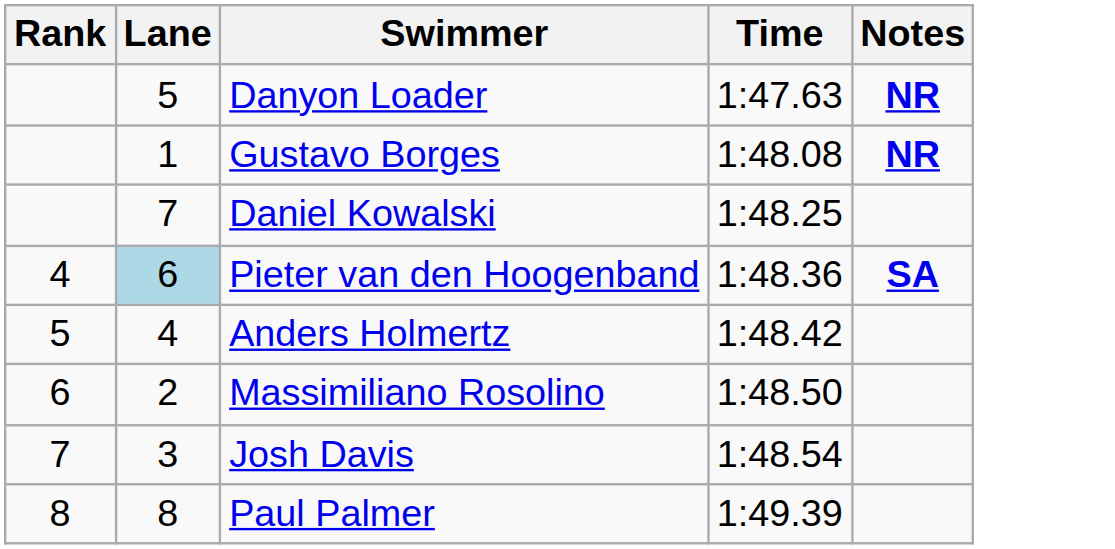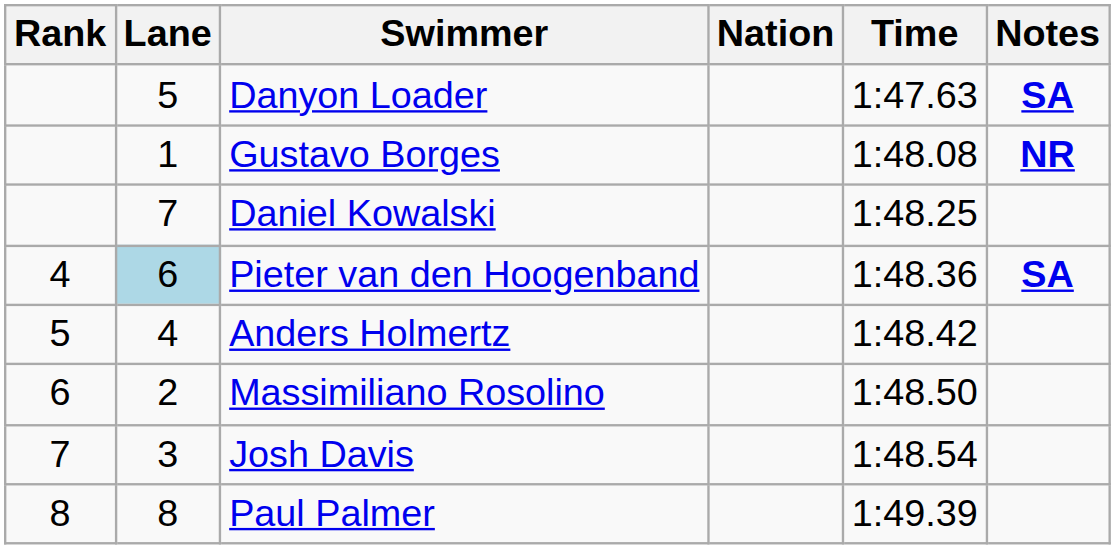 <table class="wikitable sortable" style="text-align:center">
 <tr>
 <th>Rank</th>
 <th>Lane</th>
 <th>Swimmer</th>
+<th>Nation</th>
 <th>Time</th>
 <th>Notes</th>
 </tr>
 <tr>
 <td></td>
 <td>5</td>
 <td align=left><a href='#'>Danyon Loader</a></td>
+<td align=left></td>
 <td>1:47.63</td>
-<td><strong><a href='#'>NR</a></strong></td>
+<td><strong><a href='#'>SA</a></strong></td>
 </tr>
 <tr>
 <td></td>
 <td>1</td>
 <td align=left><a href='#'>Gustavo Borges</a></td>
+<td align=left></td>
 <td>1:48.08</td>
 <td><strong><a href='#'>NR</a></strong></td>
 </tr>
 <tr>
 <td></td>
 <td>7</td>
 <td align=left><a href='#'>Daniel Kowalski</a></td>
+<td align=left></td>
 <td>1:48.25</td>
 <td></td>
 </tr>
 <tr>
 <td>4</td>
 <td style="background: lightblue;">6</td>
 <td align=left><a href='#'>Pieter van den Hoogenband</a></td>
+<td align=left></td>
 <td>1:48.36</td>
 <td><strong><a href='#'>SA</a></strong></td>
 </tr>
 <tr>
 <td>5</td>
 <td>4</td>
 <td align=left><a href='#'>Anders Holmertz</a></td>
+<td align=left></td>
 <td>1:48.42</td>
 <td></td>
 </tr>
 <tr>
 <td>6</td>
 <td>2</td>
 <td align=left><a href='#'>Massimiliano Rosolino</a></td>
+<td align=left></td>
 <td>1:48.50</td>
 <td></td>
 </tr>
 <tr>
 <td>7</td>
 <td>3</td>
 <td align=left><a href='#'>Josh Davis</a></td>
+<td align=left></td>
 <td>1:48.54</td>
 <td></td>
 </tr>
 <tr>
 <td>8</td>
 <td>8</td>
 <td align=left><a href='#'>Paul Palmer</a></td>
+<td align=left></td>
 <td>1:49.39</td>
 <td></td>
 </tr>
 </table>
